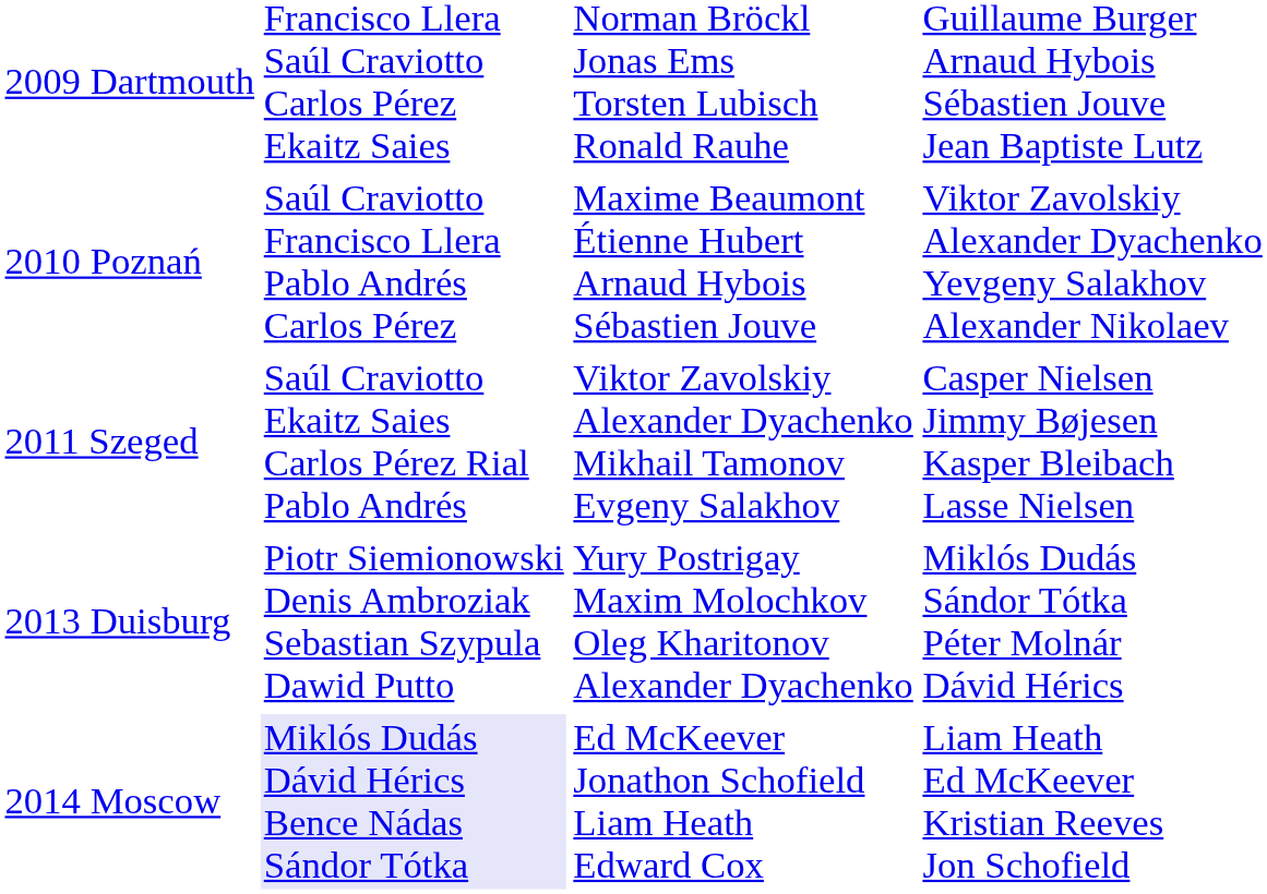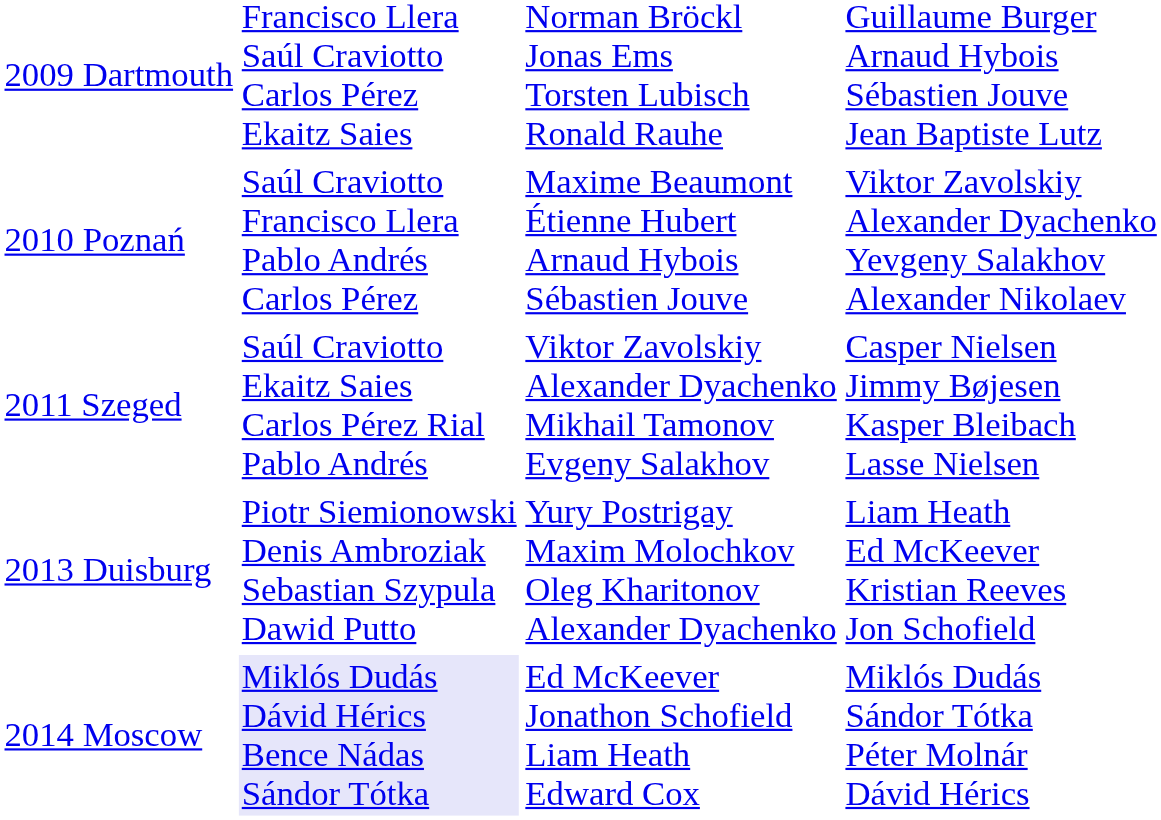 <table>
 <tr>
 <td><a href='#'>2009 Dartmouth</a></td>
 <td><a href='#'>Francisco Llera</a><br><a href='#'>Saúl Craviotto</a><br><a href='#'>Carlos Pérez</a><br><a href='#'>Ekaitz Saies</a><br></td>
 <td><a href='#'>Norman Bröckl</a><br><a href='#'>Jonas Ems</a><br><a href='#'>Torsten Lubisch</a><br><a href='#'>Ronald Rauhe</a><br></td>
 <td><a href='#'>Guillaume Burger</a><br><a href='#'>Arnaud Hybois</a><br><a href='#'>Sébastien Jouve</a><br><a href='#'>Jean Baptiste Lutz</a><br></td>
 </tr>
 <tr>
 <td><a href='#'>2010 Poznań</a></td>
 <td><a href='#'>Saúl Craviotto</a><br><a href='#'>Francisco Llera</a><br><a href='#'>Pablo Andrés</a><br><a href='#'>Carlos Pérez</a><br></td>
 <td><a href='#'>Maxime Beaumont</a><br><a href='#'>Étienne Hubert</a><br><a href='#'>Arnaud Hybois</a><br><a href='#'>Sébastien Jouve</a><br></td>
 <td><a href='#'>Viktor Zavolskiy</a><br><a href='#'>Alexander Dyachenko</a><br><a href='#'>Yevgeny Salakhov</a><br><a href='#'>Alexander Nikolaev</a><br></td>
 </tr>
 <tr>
 <td><a href='#'>2011 Szeged</a></td>
 <td><a href='#'>Saúl Craviotto</a><br><a href='#'>Ekaitz Saies</a><br><a href='#'>Carlos Pérez Rial</a><br><a href='#'>Pablo Andrés</a><br></td>
 <td><a href='#'>Viktor Zavolskiy</a><br><a href='#'>Alexander Dyachenko</a><br><a href='#'>Mikhail Tamonov</a><br><a href='#'>Evgeny Salakhov</a><br></td>
 <td><a href='#'>Casper Nielsen</a><br><a href='#'>Jimmy Bøjesen</a><br><a href='#'>Kasper Bleibach</a><br><a href='#'>Lasse Nielsen</a><br></td>
 </tr>
 <tr>
 <td><a href='#'>2013 Duisburg</a></td>
 <td><a href='#'>Piotr Siemionowski</a><br><a href='#'>Denis Ambroziak</a><br><a href='#'>Sebastian Szypula</a><br><a href='#'>Dawid Putto</a><br></td>
 <td><a href='#'>Yury Postrigay</a><br><a href='#'>Maxim Molochkov</a><br><a href='#'>Oleg Kharitonov</a><br><a href='#'>Alexander Dyachenko</a><br></td>
-<td><a href='#'>Miklós Dudás</a><br><a href='#'>Sándor Tótka</a><br><a href='#'>Péter Molnár</a><br><a href='#'>Dávid Hérics</a><br></td>
+<td><a href='#'>Liam Heath</a><br><a href='#'>Ed McKeever</a><br><a href='#'>Kristian Reeves</a><br><a href='#'>Jon Schofield</a><br></td>
 </tr>
 <tr>
 <td><a href='#'>2014 Moscow</a></td>
 <td style="background: lavender;"><a href='#'>Miklós Dudás</a><br><a href='#'>Dávid Hérics</a><br><a href='#'>Bence Nádas</a><br><a href='#'>Sándor Tótka</a><br></td>
 <td><a href='#'>Ed McKeever</a><br><a href='#'>Jonathon Schofield</a><br><a href='#'>Liam Heath</a><br><a href='#'>Edward Cox</a><br></td>
-<td><a href='#'>Liam Heath</a><br><a href='#'>Ed McKeever</a><br><a href='#'>Kristian Reeves</a><br><a href='#'>Jon Schofield</a><br></td>
+<td><a href='#'>Miklós Dudás</a><br><a href='#'>Sándor Tótka</a><br><a href='#'>Péter Molnár</a><br><a href='#'>Dávid Hérics</a><br></td>
 </tr>
 </table>
